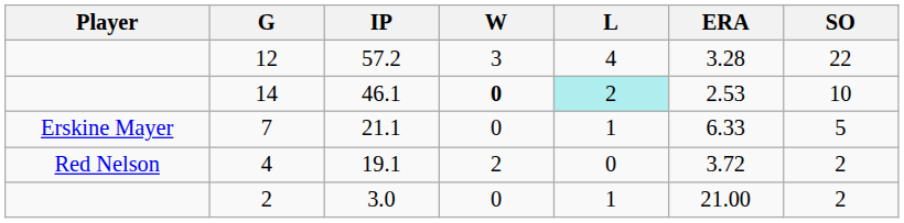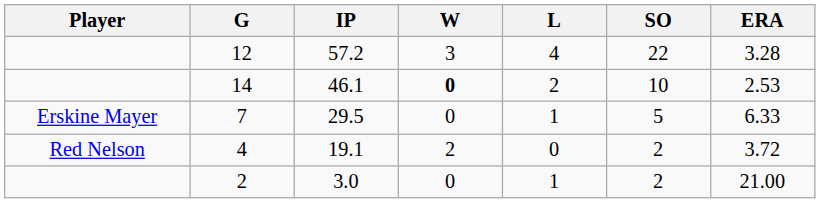 <table class="wikitable sortable">
 <tr>
 <th bgcolor="#DDDDFF" width="16%">Player</th>
 <th bgcolor="#DDDDFF" width="9%">G</th>
 <th bgcolor="#DDDDFF" width="9%">IP</th>
 <th bgcolor="#DDDDFF" width="9%">W</th>
 <th bgcolor="#DDDDFF" width="9%">L</th>
+<th bgcolor="#DDDDFF" width="9%">SO</th>
 <th bgcolor="#DDDDFF" width="9%">ERA</th>
-<th bgcolor="#DDDDFF" width="9%">SO</th>
 </tr>
 <tr align="center">
 <td></td>
 <td>12</td>
 <td>57.2</td>
 <td>3</td>
 <td>4</td>
+<td>22</td>
 <td>3.28</td>
-<td>22</td>
 </tr>
 <tr align="center">
 <td></td>
 <td>14</td>
 <td>46.1</td>
 <td><strong>0</strong></td>
-<td style="background: paleturquoise;">2</td>
+<td>2</td>
+<td>10</td>
 <td>2.53</td>
-<td>10</td>
 </tr>
 <tr align="center">
 <td><a href='#'>Erskine Mayer</a></td>
 <td>7</td>
-<td>21.1</td>
+<td>29.5</td>
 <td>0</td>
 <td>1</td>
+<td>5</td>
 <td>6.33</td>
-<td>5</td>
 </tr>
 <tr align=center>
 <td><a href='#'>Red Nelson</a></td>
 <td>4</td>
 <td>19.1</td>
 <td>2</td>
 <td>0</td>
+<td>2</td>
 <td>3.72</td>
-<td>2</td>
 </tr>
 <tr align=center>
 <td></td>
 <td>2</td>
 <td>3.0</td>
 <td>0</td>
 <td>1</td>
+<td>2</td>
 <td>21.00</td>
-<td>2</td>
 </tr>
 </table>
